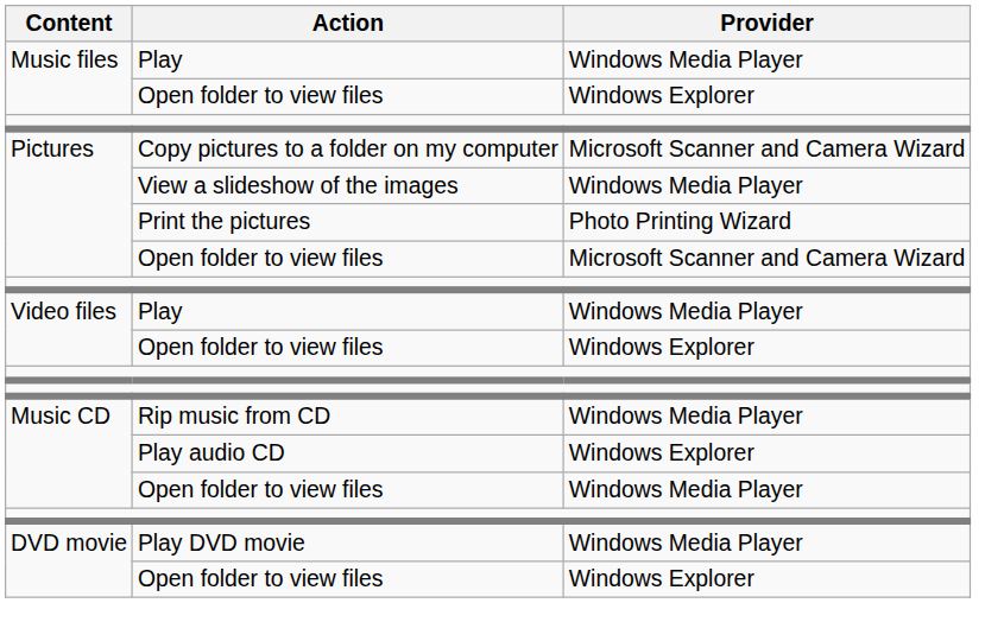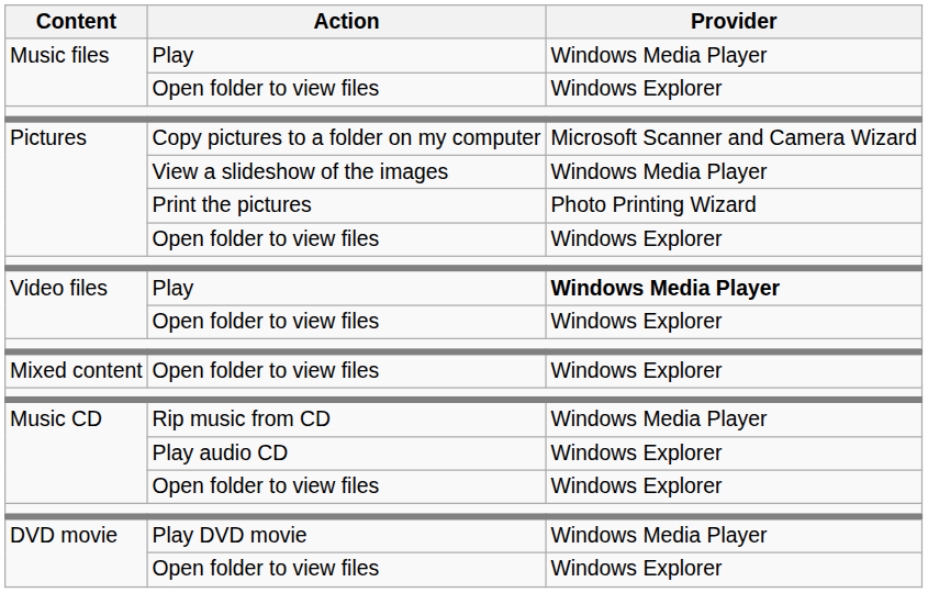 <table class="wikitable">
 <tr>
 <th>Content</th>
 <th>Action</th>
 <th>Provider</th>
 </tr>
 <tr>
 <td valign="top" rowspan="2">Music files</td>
 <td>Play</td>
 <td>Windows Media Player</td>
 </tr>
 <tr>
 <td>Open folder to view files</td>
 <td>Windows Explorer</td>
 </tr>
 <tr>
 <td colspan="3" style="border-bottom:5px solid grey;"></td>
 </tr>
 <tr>
 <td valign="top" rowspan="4">Pictures</td>
 <td>Copy pictures to a folder on my computer</td>
 <td>Microsoft Scanner and Camera Wizard</td>
 </tr>
 <tr>
 <td>View a slideshow of the images</td>
 <td>Windows Media Player</td>
 </tr>
 <tr>
 <td>Print the pictures</td>
 <td>Photo Printing Wizard</td>
 </tr>
 <tr>
 <td>Open folder to view files</td>
-<td>Microsoft Scanner and Camera Wizard</td>
+<td>Windows Explorer</td>
 </tr>
 <tr>
 <td colspan="3" style="border-bottom:5px solid grey;"></td>
 </tr>
 <tr>
 <td valign="top" rowspan="2">Video files</td>
 <td>Play</td>
-<td>Windows Media Player</td>
+<td><strong>Windows Media Player</strong></td>
 </tr>
 <tr>
 <td>Open folder to view files</td>
 <td>Windows Explorer</td>
 </tr>
 <tr>
 <td colspan="3" style="border-bottom:5px solid grey;"></td>
+</tr>
+<tr>
+<td valign="top" rowspan="1">Mixed content</td>
+<td>Open folder to view files</td>
+<td>Windows Explorer</td>
 </tr>
 <tr>
 <td colspan="3" style="border-bottom:5px solid grey;"></td>
 </tr>
 <tr>
 <td valign="top" rowspan="3">Music CD</td>
 <td>Rip music from CD</td>
 <td>Windows Media Player</td>
 </tr>
 <tr>
 <td>Play audio CD</td>
 <td>Windows Explorer</td>
 </tr>
 <tr>
 <td>Open folder to view files</td>
-<td>Windows Media Player</td>
+<td>Windows Explorer</td>
 </tr>
 <tr>
 <td colspan="3" style="border-bottom:5px solid grey;"></td>
 </tr>
 <tr>
 <td valign="top" rowspan="2">DVD movie</td>
 <td>Play DVD movie</td>
 <td>Windows Media Player</td>
 </tr>
 <tr>
 <td>Open folder to view files</td>
 <td>Windows Explorer</td>
 </tr>
 </table>
